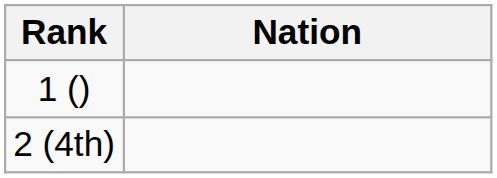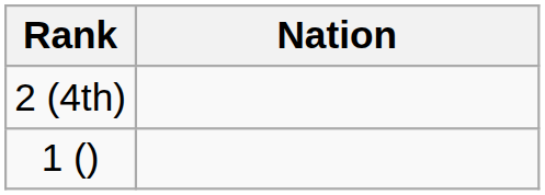 <table class="wikitable" style="text-align:center;">
 <tr>
 <th>Rank</th>
 <th style="width:10em">Nation</th>
 </tr>
 <tr>
+<td>2 (4th)</td>
+<td align=left></td>
+</tr>
+<tr>
 <td>1 ()</td>
 <td align=left></td>
 </tr>
-<tr>
-<td>2 (4th)</td>
-<td align=left></td>
-</tr>
 </table>
